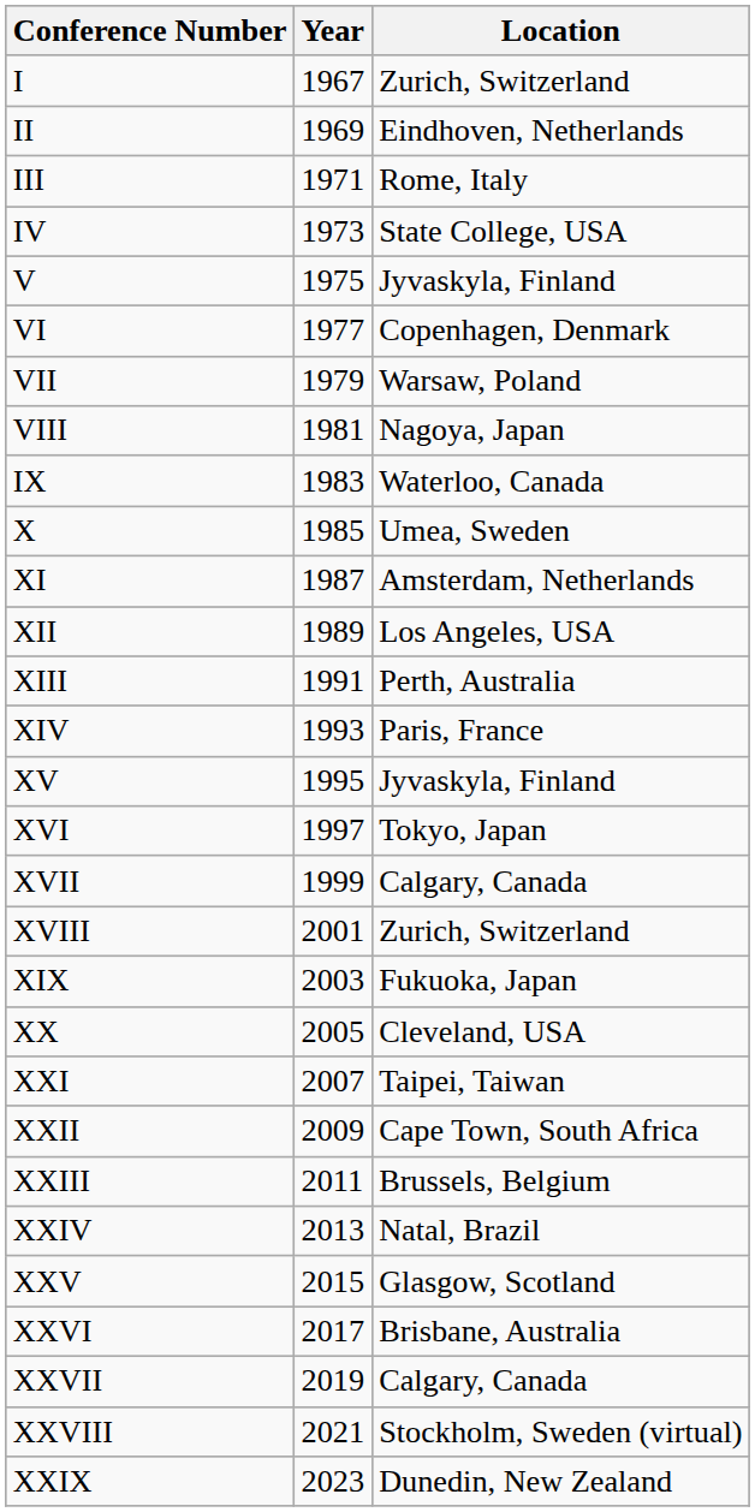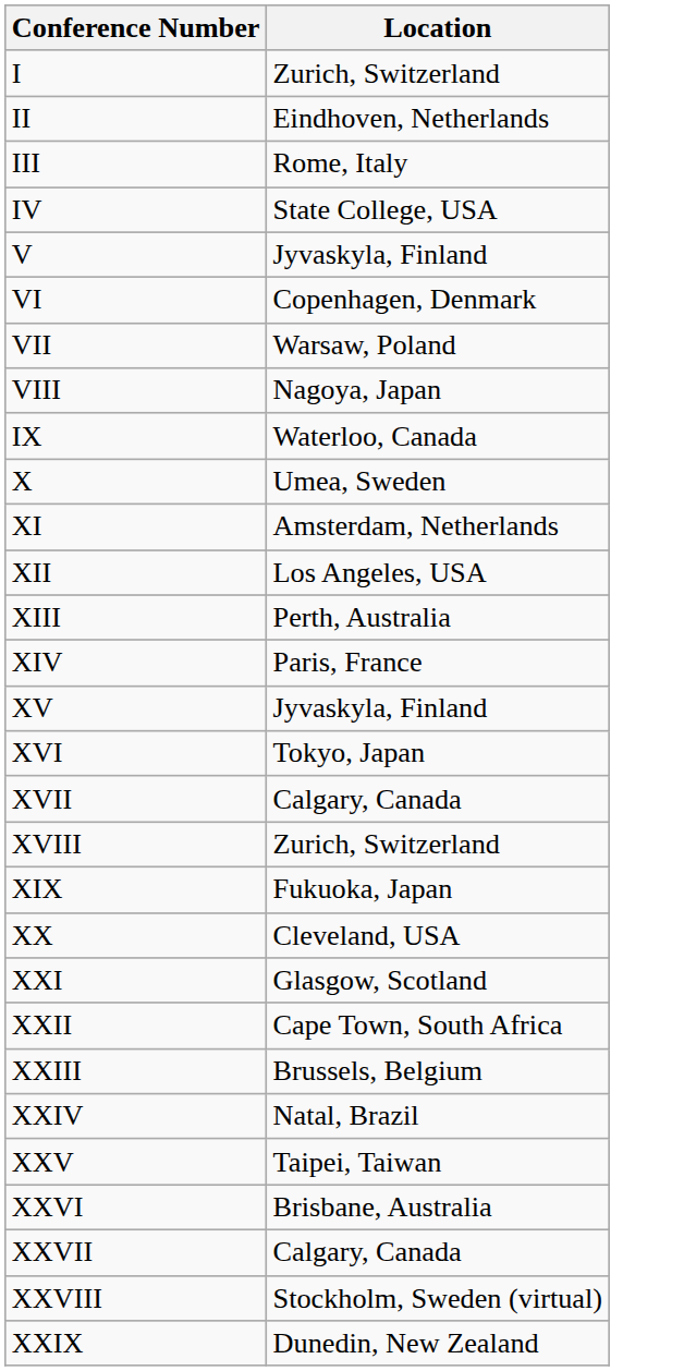 <table class="wikitable">
 <tr>
 <th>Conference Number</th>
-<th>Year</th>
 <th>Location</th>
 </tr>
 <tr>
 <td>I</td>
-<td>1967</td>
 <td>Zurich, Switzerland</td>
 </tr>
 <tr>
 <td>II</td>
-<td>1969</td>
 <td>Eindhoven, Netherlands</td>
 </tr>
 <tr>
 <td>III</td>
-<td>1971</td>
 <td>Rome, Italy</td>
 </tr>
 <tr>
 <td>IV</td>
-<td>1973</td>
 <td>State College, USA</td>
 </tr>
 <tr>
 <td>V</td>
-<td>1975</td>
 <td>Jyvaskyla, Finland</td>
 </tr>
 <tr>
 <td>VI</td>
-<td>1977</td>
 <td>Copenhagen, Denmark</td>
 </tr>
 <tr>
 <td>VII</td>
-<td>1979</td>
 <td>Warsaw, Poland</td>
 </tr>
 <tr>
 <td>VIII</td>
-<td>1981</td>
 <td>Nagoya, Japan</td>
 </tr>
 <tr>
 <td>IX</td>
-<td>1983</td>
 <td>Waterloo, Canada</td>
 </tr>
 <tr>
 <td>X</td>
-<td>1985</td>
 <td>Umea, Sweden</td>
 </tr>
 <tr>
 <td>XI</td>
-<td>1987</td>
 <td>Amsterdam, Netherlands</td>
 </tr>
 <tr>
 <td>XII</td>
-<td>1989</td>
 <td>Los Angeles, USA</td>
 </tr>
 <tr>
 <td>XIII</td>
-<td>1991</td>
 <td>Perth, Australia</td>
 </tr>
 <tr>
 <td>XIV</td>
-<td>1993</td>
 <td>Paris, France</td>
 </tr>
 <tr>
 <td>XV</td>
-<td>1995</td>
 <td>Jyvaskyla, Finland</td>
 </tr>
 <tr>
 <td>XVI</td>
-<td>1997</td>
 <td>Tokyo, Japan</td>
 </tr>
 <tr>
 <td>XVII</td>
-<td>1999</td>
 <td>Calgary, Canada</td>
 </tr>
 <tr>
 <td>XVIII</td>
-<td>2001</td>
 <td>Zurich, Switzerland</td>
 </tr>
 <tr>
 <td>XIX</td>
-<td>2003</td>
 <td>Fukuoka, Japan</td>
 </tr>
 <tr>
 <td>XX</td>
-<td>2005</td>
 <td>Cleveland, USA</td>
 </tr>
 <tr>
 <td>XXI</td>
-<td>2007</td>
-<td>Taipei, Taiwan</td>
+<td>Glasgow, Scotland</td>
 </tr>
 <tr>
 <td>XXII</td>
-<td>2009</td>
 <td>Cape Town, South Africa</td>
 </tr>
 <tr>
 <td>XXIII</td>
-<td>2011</td>
 <td>Brussels, Belgium</td>
 </tr>
 <tr>
 <td>XXIV</td>
-<td>2013</td>
 <td>Natal, Brazil</td>
 </tr>
 <tr>
 <td>XXV</td>
-<td>2015</td>
-<td>Glasgow, Scotland</td>
+<td>Taipei, Taiwan</td>
 </tr>
 <tr>
 <td>XXVI</td>
-<td>2017</td>
 <td>Brisbane, Australia</td>
 </tr>
 <tr>
 <td>XXVII</td>
-<td>2019</td>
 <td>Calgary, Canada</td>
 </tr>
 <tr>
 <td>XXVIII</td>
-<td>2021</td>
 <td>Stockholm, Sweden (virtual)</td>
 </tr>
 <tr>
 <td>XXIX</td>
-<td>2023</td>
 <td>Dunedin, New Zealand</td>
 </tr>
 </table>
